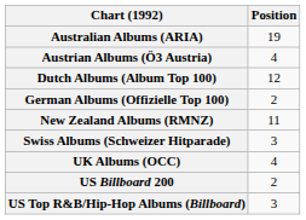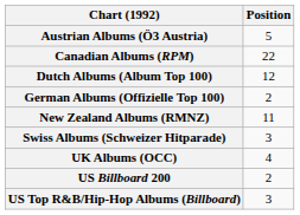 <table class="wikitable sortable plainrowheaders" style="text-align:center">
 <tr>
 <th scope="col">Chart (1992)</th>
 <th scope="col">Position</th>
 </tr>
 <tr>
-<th scope="row">Australian Albums (ARIA)</th>
-<td>19</td>
+<th scope="row">Austrian Albums (Ö3 Austria)</th>
+<td>5</td>
 </tr>
 <tr>
-<th scope="row">Austrian Albums (Ö3 Austria)</th>
-<td>4</td>
+<th scope="row">Canadian Albums (<em>RPM</em>)</th>
+<td>22</td>
 </tr>
 <tr>
 <th scope="row">Dutch Albums (Album Top 100)</th>
 <td>12</td>
 </tr>
 <tr>
 <th scope="row">German Albums (Offizielle Top 100)</th>
 <td>2</td>
 </tr>
 <tr>
 <th scope="row">New Zealand Albums (RMNZ)</th>
 <td>11</td>
 </tr>
 <tr>
 <th scope="row">Swiss Albums (Schweizer Hitparade)</th>
 <td>3</td>
 </tr>
 <tr>
 <th scope="row">UK Albums (OCC)</th>
 <td>4</td>
 </tr>
 <tr>
 <th scope="row">US <em>Billboard</em> 200</th>
 <td>2</td>
 </tr>
 <tr>
 <th scope="row">US Top R&B/Hip-Hop Albums (<em>Billboard</em>)</th>
 <td>3</td>
 </tr>
 </table>
